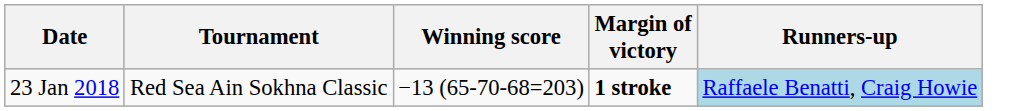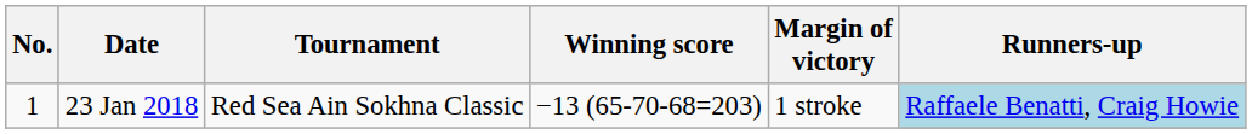 <table class="wikitable" style="font-size:95%;">
 <tr>
+<th>No.</th>
 <th>Date</th>
 <th>Tournament</th>
 <th>Winning score</th>
 <th>Margin of<br>victory</th>
 <th>Runners-up</th>
 </tr>
 <tr>
+<td align=center>1</td>
 <td align=right>23 Jan <a href='#'>2018</a></td>
 <td>Red Sea Ain Sokhna Classic</td>
 <td>−13 (65-70-68=203)</td>
-<td><strong>1 stroke</strong></td>
+<td>1 stroke</td>
 <td style="background: lightblue;"> <a href='#'>Raffaele Benatti</a>,  <a href='#'>Craig Howie</a></td>
 </tr>
 </table>
